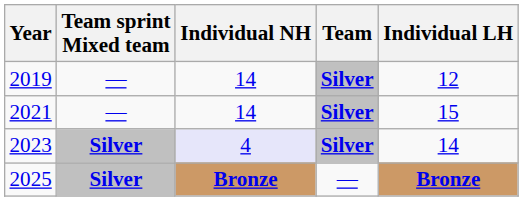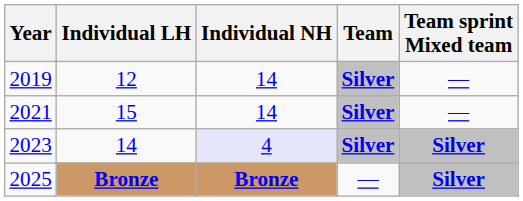 <table class="wikitable" "text-align:center;">
 <tr>
 <th>Year</th>
-<th>Team sprint<br>Mixed team</th>
+<th>Individual LH</th>
 <th>Individual NH</th>
 <th>Team</th>
-<th>Individual LH</th>
+<th>Team sprint<br>Mixed team</th>
 </tr>
 <tr align=center>
 <td><a href='#'>2019</a></td>
-<td><a href='#'>—</a></td>
+<td><a href='#'>12</a></td>
 <td><a href='#'>14</a></td>
 <td bgcolor=silver><a href='#'><strong>Silver</strong></a></td>
-<td><a href='#'>12</a></td>
+<td><a href='#'>—</a></td>
 </tr>
 <tr align=center>
 <td><a href='#'>2021</a></td>
-<td><a href='#'>—</a></td>
+<td><a href='#'>15</a></td>
 <td><a href='#'>14</a></td>
 <td style="background:silver;"><a href='#'><strong>Silver</strong></a></td>
-<td><a href='#'>15</a></td>
+<td><a href='#'>—</a></td>
 </tr>
 <tr align=center>
 <td><a href='#'>2023</a></td>
-<td bgcolor=silver><a href='#'><strong>Silver</strong></a></td>
+<td><a href='#'>14</a></td>
 <td style="background: lavender;"><a href='#'>4</a></td>
 <td style="background:silver;"><a href='#'><strong>Silver</strong></a></td>
-<td><a href='#'>14</a></td>
+<td bgcolor=silver><a href='#'><strong>Silver</strong></a></td>
 </tr>
 <tr align=center>
 <td><a href='#'>2025</a></td>
-<td bgcolor=silver><a href='#'><strong>Silver</strong></a></td>
+<td bgcolor=cc9966><a href='#'><strong>Bronze</strong></a></td>
 <td bgcolor=cc9966><a href='#'><strong>Bronze</strong></a></td>
 <td><a href='#'>—</a></td>
-<td bgcolor=cc9966><a href='#'><strong>Bronze</strong></a></td>
+<td bgcolor=silver><a href='#'><strong>Silver</strong></a></td>
 </tr>
 </table>
